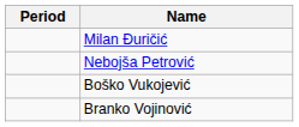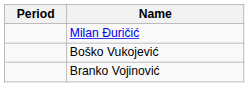 <table class="wikitable">
 <tr>
 <th width="75">Period</th>
 <th width="225">Name</th>
 </tr>
 <tr>
 <td></td>
 <td> <a href='#'>Milan Đuričić</a></td>
 </tr>
 <tr>
 <td></td>
-<td> <a href='#'>Nebojša Petrović</a></td>
-</tr>
-<tr>
-<td></td>
 <td> Boško Vukojević</td>
 </tr>
 <tr>
 <td></td>
 <td> Branko Vojinović</td>
 </tr>
 </table>
